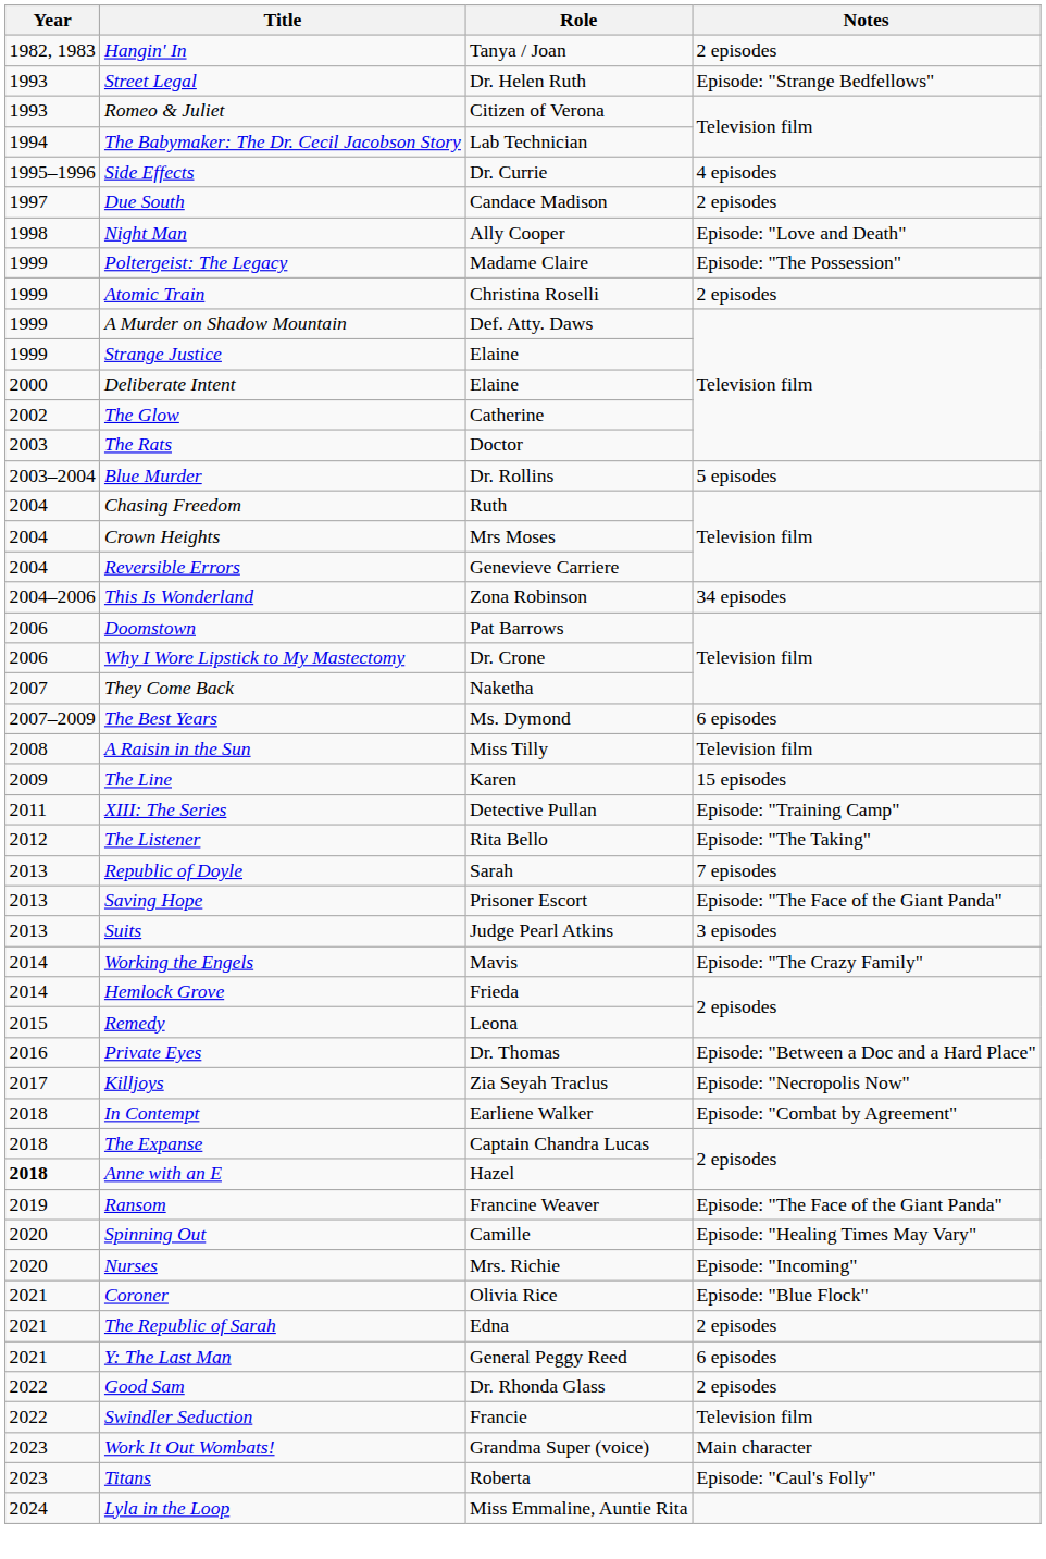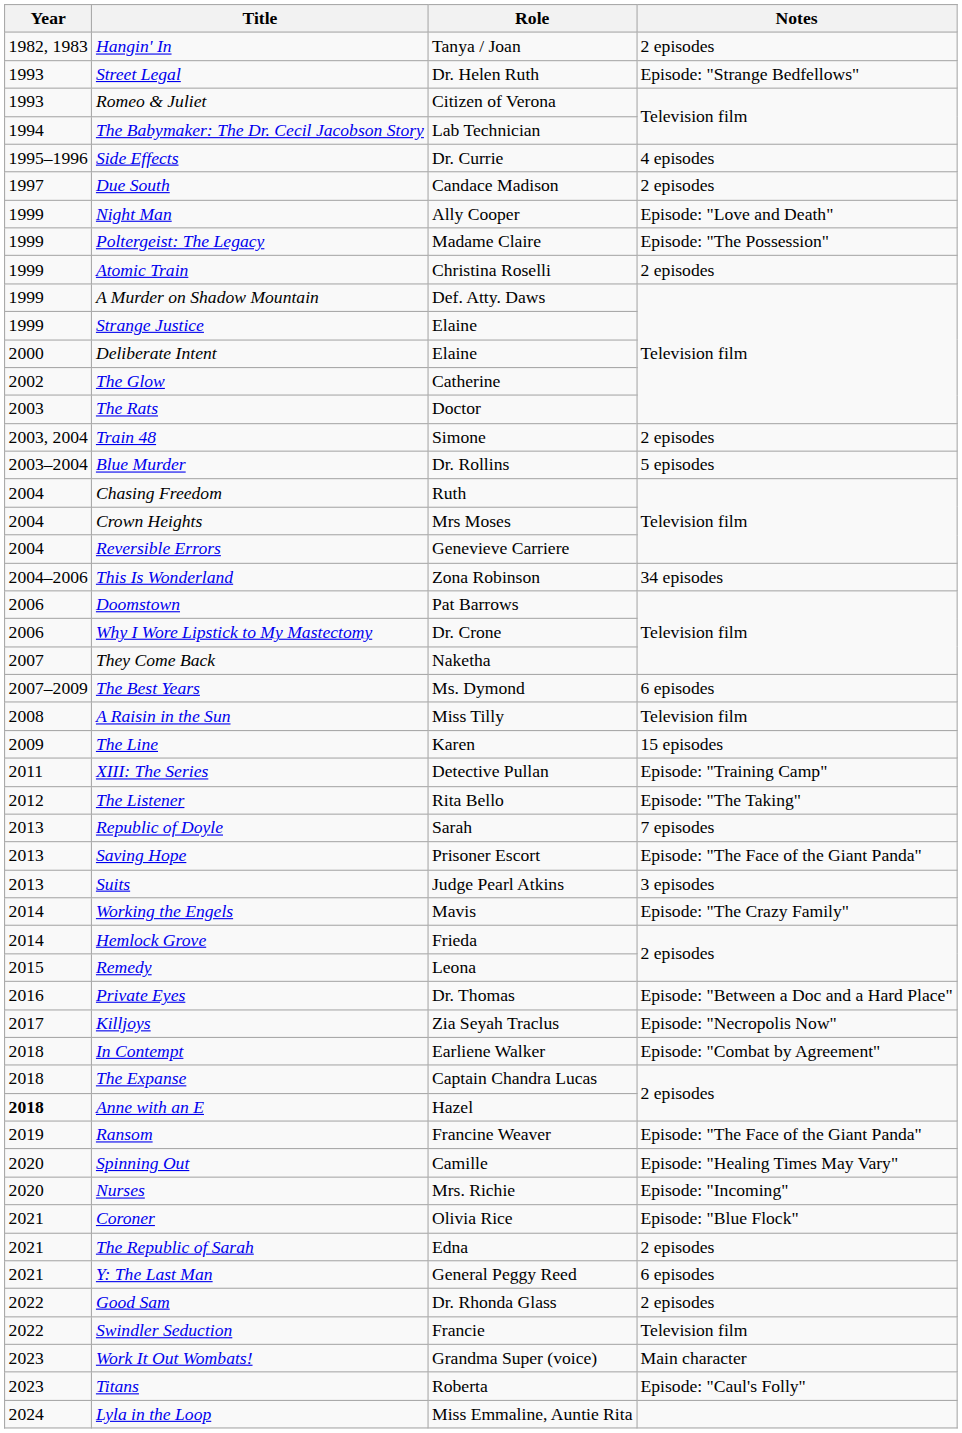 <table class="wikitable sortable">
 <tr>
 <th>Year</th>
 <th>Title</th>
 <th>Role</th>
 <th class="unsortable">Notes</th>
 </tr>
 <tr>
 <td>1982, 1983</td>
 <td><em><a href='#'>Hangin' In</a></em></td>
 <td>Tanya / Joan</td>
 <td>2 episodes</td>
 </tr>
 <tr>
 <td>1993</td>
 <td><a href='#'><em>Street Legal</em></a></td>
 <td>Dr. Helen Ruth</td>
 <td>Episode: "Strange Bedfellows"</td>
 </tr>
 <tr>
 <td>1993</td>
 <td><em>Romeo & Juliet</em></td>
 <td>Citizen of Verona</td>
 <td rowspan="2">Television film</td>
 </tr>
 <tr>
 <td>1994</td>
 <td data-sort-value="Babymaker: The Dr. Cecil Jacobson Story, The"><em><a href='#'>The Babymaker: The Dr. Cecil Jacobson Story</a></em></td>
 <td>Lab Technician</td>
 </tr>
 <tr>
 <td>1995–1996</td>
 <td><a href='#'><em>Side Effects</em></a></td>
 <td>Dr. Currie</td>
 <td>4 episodes</td>
 </tr>
 <tr>
 <td>1997</td>
 <td><em><a href='#'>Due South</a></em></td>
 <td>Candace Madison</td>
 <td>2 episodes</td>
 </tr>
 <tr>
-<td>1998</td>
+<td>1999</td>
 <td><a href='#'><em>Night Man</em></a></td>
 <td>Ally Cooper</td>
 <td>Episode: "Love and Death"</td>
 </tr>
 <tr>
 <td>1999</td>
 <td><em><a href='#'>Poltergeist: The Legacy</a></em></td>
 <td>Madame Claire</td>
 <td>Episode: "The Possession"</td>
 </tr>
 <tr>
 <td>1999</td>
 <td><em><a href='#'>Atomic Train</a></em></td>
 <td>Christina Roselli</td>
 <td>2 episodes</td>
 </tr>
 <tr>
 <td>1999</td>
 <td data-sort-value="Murder on Shadow Mountain, A"><em>A Murder on Shadow Mountain</em></td>
 <td>Def. Atty. Daws</td>
 <td rowspan="5">Television film</td>
 </tr>
 <tr>
 <td>1999</td>
 <td><em><a href='#'>Strange Justice</a></em></td>
 <td>Elaine</td>
 </tr>
 <tr>
 <td>2000</td>
 <td><em>Deliberate Intent</em></td>
 <td>Elaine</td>
 </tr>
 <tr>
 <td>2002</td>
 <td data-sort-value="Glow, The"><a href='#'><em>The Glow</em></a></td>
 <td>Catherine</td>
 </tr>
 <tr>
 <td>2003</td>
 <td data-sort-value="Rats, The"><a href='#'><em>The Rats</em></a></td>
 <td>Doctor</td>
+</tr>
+<tr>
+<td>2003, 2004</td>
+<td><em><a href='#'>Train 48</a></em></td>
+<td>Simone</td>
+<td>2 episodes</td>
 </tr>
 <tr>
 <td>2003–2004</td>
 <td><a href='#'><em>Blue Murder</em></a></td>
 <td>Dr. Rollins</td>
 <td>5 episodes</td>
 </tr>
 <tr>
 <td>2004</td>
 <td><em>Chasing Freedom</em></td>
 <td>Ruth</td>
 <td rowspan="3">Television film</td>
 </tr>
 <tr>
 <td>2004</td>
 <td><em>Crown Heights</em></td>
 <td>Mrs Moses</td>
 </tr>
 <tr>
 <td>2004</td>
 <td><a href='#'><em>Reversible Errors</em></a></td>
 <td>Genevieve Carriere</td>
 </tr>
 <tr>
 <td>2004–2006</td>
 <td><em><a href='#'>This Is Wonderland</a></em></td>
 <td>Zona Robinson</td>
 <td>34 episodes</td>
 </tr>
 <tr>
 <td>2006</td>
 <td><em><a href='#'>Doomstown</a></em></td>
 <td>Pat Barrows</td>
 <td rowspan="3">Television film</td>
 </tr>
 <tr>
 <td>2006</td>
 <td><em><a href='#'>Why I Wore Lipstick to My Mastectomy</a></em></td>
 <td>Dr. Crone</td>
 </tr>
 <tr>
 <td>2007</td>
 <td><em>They Come Back</em></td>
 <td>Naketha</td>
 </tr>
 <tr>
 <td>2007–2009</td>
 <td data-sort-value="Best Years, The"><em><a href='#'>The Best Years</a></em></td>
 <td>Ms. Dymond</td>
 <td>6 episodes</td>
 </tr>
 <tr>
 <td>2008</td>
 <td data-sort-value="Raisin in the Sun, A"><a href='#'><em>A Raisin in the Sun</em></a></td>
 <td>Miss Tilly</td>
 <td>Television film</td>
 </tr>
 <tr>
 <td>2009</td>
 <td data-sort-value="Line, The"><a href='#'><em>The Line</em></a></td>
 <td>Karen</td>
 <td>15 episodes</td>
 </tr>
 <tr>
 <td>2011</td>
 <td><em><a href='#'>XIII: The Series</a></em></td>
 <td>Detective Pullan</td>
 <td>Episode: "Training Camp"</td>
 </tr>
 <tr>
 <td>2012</td>
 <td data-sort-value="Listener, The"><a href='#'><em>The Listener</em></a></td>
 <td>Rita Bello</td>
 <td>Episode: "The Taking"</td>
 </tr>
 <tr>
 <td>2013</td>
 <td><em><a href='#'>Republic of Doyle</a></em></td>
 <td>Sarah</td>
 <td>7 episodes</td>
 </tr>
 <tr>
 <td>2013</td>
 <td><em><a href='#'>Saving Hope</a></em></td>
 <td>Prisoner Escort</td>
 <td>Episode: "The Face of the Giant Panda"</td>
 </tr>
 <tr>
 <td>2013</td>
 <td><a href='#'><em>Suits</em></a></td>
 <td>Judge Pearl Atkins</td>
 <td>3 episodes</td>
 </tr>
 <tr>
 <td>2014</td>
 <td><em><a href='#'>Working the Engels</a></em></td>
 <td>Mavis</td>
 <td>Episode: "The Crazy Family"</td>
 </tr>
 <tr>
 <td>2014</td>
 <td><a href='#'><em>Hemlock Grove</em></a></td>
 <td>Frieda</td>
 <td rowspan="2">2 episodes</td>
 </tr>
 <tr>
 <td>2015</td>
 <td><a href='#'><em>Remedy</em></a></td>
 <td>Leona</td>
 </tr>
 <tr>
 <td>2016</td>
 <td><a href='#'><em>Private Eyes</em></a></td>
 <td>Dr. Thomas</td>
 <td>Episode: "Between a Doc and a Hard Place"</td>
 </tr>
 <tr>
 <td>2017</td>
 <td><em><a href='#'>Killjoys</a></em></td>
 <td>Zia Seyah Traclus</td>
 <td>Episode: "Necropolis Now"</td>
 </tr>
 <tr>
 <td>2018</td>
 <td><em><a href='#'>In Contempt</a></em></td>
 <td>Earliene Walker</td>
 <td>Episode: "Combat by Agreement"</td>
 </tr>
 <tr>
 <td>2018</td>
 <td data-sort-value="Expanse, The"><a href='#'><em>The Expanse</em></a></td>
 <td>Captain Chandra Lucas</td>
 <td rowspan="2">2 episodes</td>
 </tr>
 <tr>
 <td><strong>2018</strong></td>
 <td><em><a href='#'>Anne with an E</a></em></td>
 <td>Hazel</td>
 </tr>
 <tr>
 <td>2019</td>
 <td><a href='#'><em>Ransom</em></a></td>
 <td>Francine Weaver</td>
 <td>Episode: "The Face of the Giant Panda"</td>
 </tr>
 <tr>
 <td>2020</td>
 <td><em><a href='#'>Spinning Out</a></em></td>
 <td>Camille</td>
 <td>Episode: "Healing Times May Vary"</td>
 </tr>
 <tr>
 <td>2020</td>
 <td><a href='#'><em>Nurses</em></a></td>
 <td>Mrs. Richie</td>
 <td>Episode: "Incoming"</td>
 </tr>
 <tr>
 <td>2021</td>
 <td><a href='#'><em>Coroner</em></a></td>
 <td>Olivia Rice</td>
 <td>Episode: "Blue Flock"</td>
 </tr>
 <tr>
 <td>2021</td>
 <td data-sort-value="Republic of Sarah, The"><em><a href='#'>The Republic of Sarah</a></em></td>
 <td>Edna</td>
 <td>2 episodes</td>
 </tr>
 <tr>
 <td>2021</td>
 <td><a href='#'><em>Y: The Last Man</em></a></td>
 <td>General Peggy Reed</td>
 <td>6 episodes</td>
 </tr>
 <tr>
 <td>2022</td>
 <td><a href='#'><em>Good Sam</em></a></td>
 <td>Dr. Rhonda Glass</td>
 <td>2 episodes</td>
 </tr>
 <tr>
 <td>2022</td>
 <td><em><a href='#'>Swindler Seduction</a></em></td>
 <td>Francie</td>
 <td>Television film</td>
 </tr>
 <tr>
 <td>2023</td>
 <td><em><a href='#'>Work It Out Wombats!</a></em></td>
 <td>Grandma Super (voice)</td>
 <td>Main character</td>
 </tr>
 <tr>
 <td>2023</td>
 <td><em><a href='#'>Titans</a></em></td>
 <td>Roberta</td>
 <td>Episode: "Caul's Folly"</td>
 </tr>
 <tr>
 <td>2024</td>
 <td><em><a href='#'>Lyla in the Loop</a></em></td>
 <td>Miss Emmaline, Auntie Rita</td>
 <td></td>
 </tr>
 </table>
